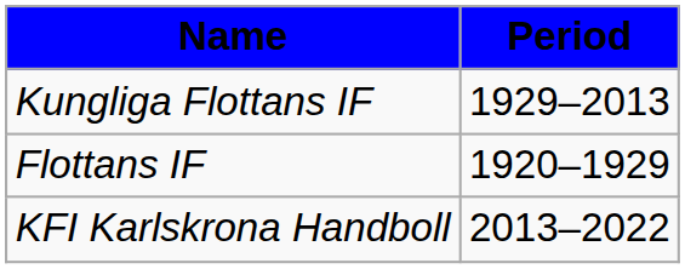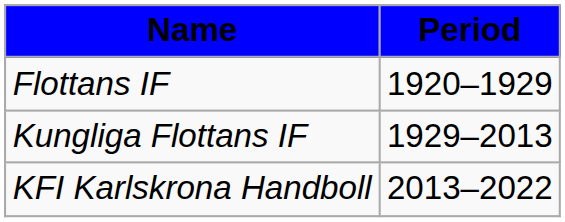 <table class="wikitable" style="text-align: left">
 <tr>
 <th style="color:black; background:blue">Name</th>
 <th style="color:black; background:blue">Period</th>
 </tr>
 <tr>
+<td align=left><em>Flottans IF</em></td>
+<td>1920–1929</td>
+</tr>
+<tr>
 <td align=left><em>Kungliga Flottans IF</em></td>
 <td>1929–2013</td>
-</tr>
-<tr>
-<td align=left><em>Flottans IF</em></td>
-<td>1920–1929</td>
 </tr>
 <tr>
 <td align=left><em>KFI Karlskrona Handboll</em></td>
 <td>2013–2022</td>
 </tr>
 </table>
